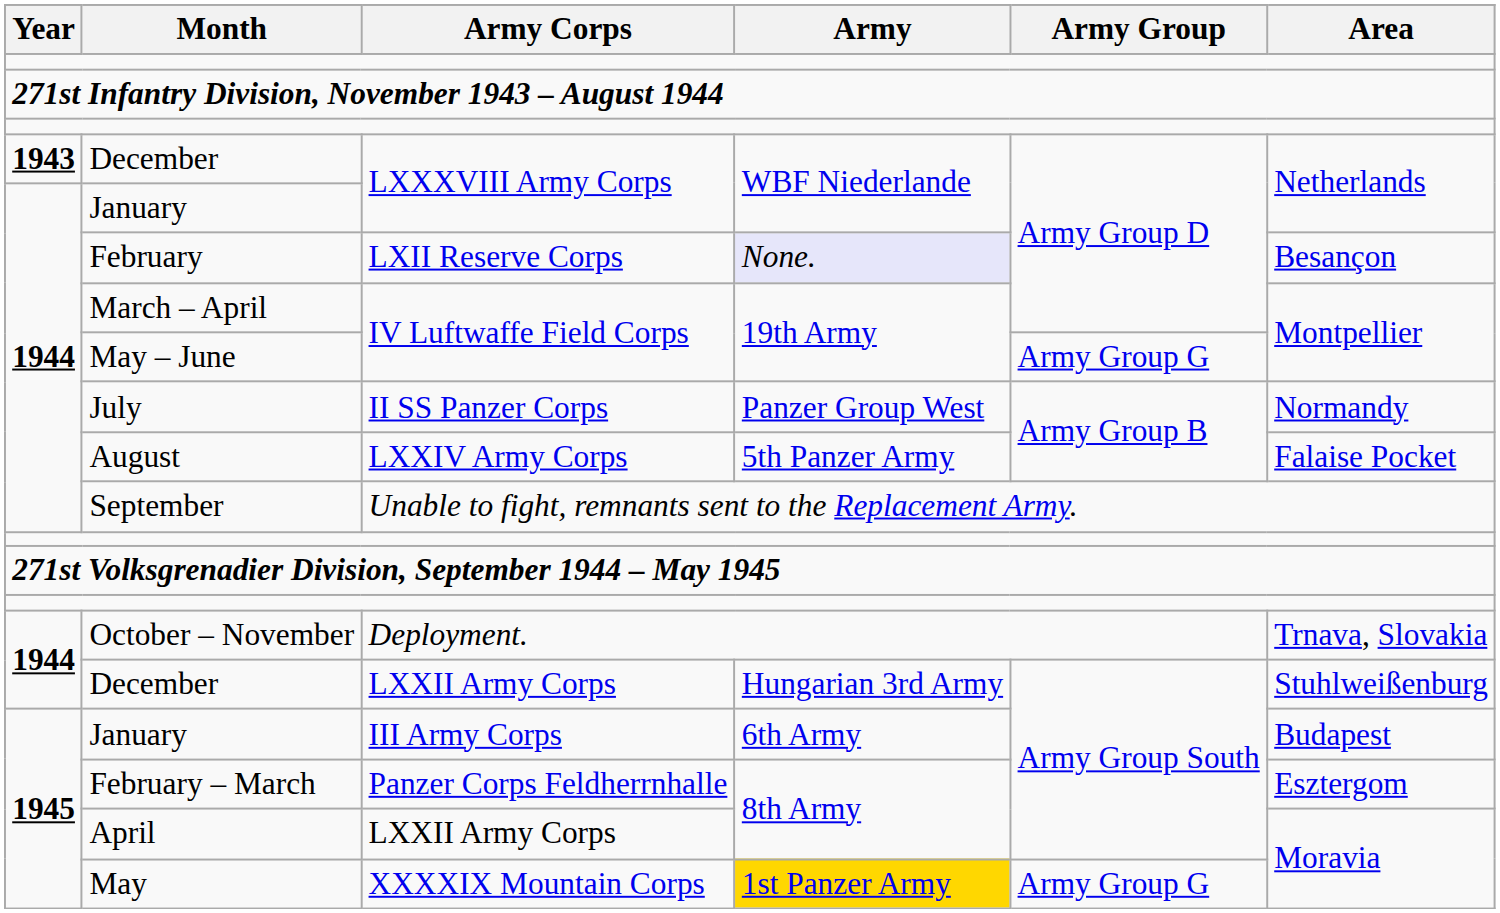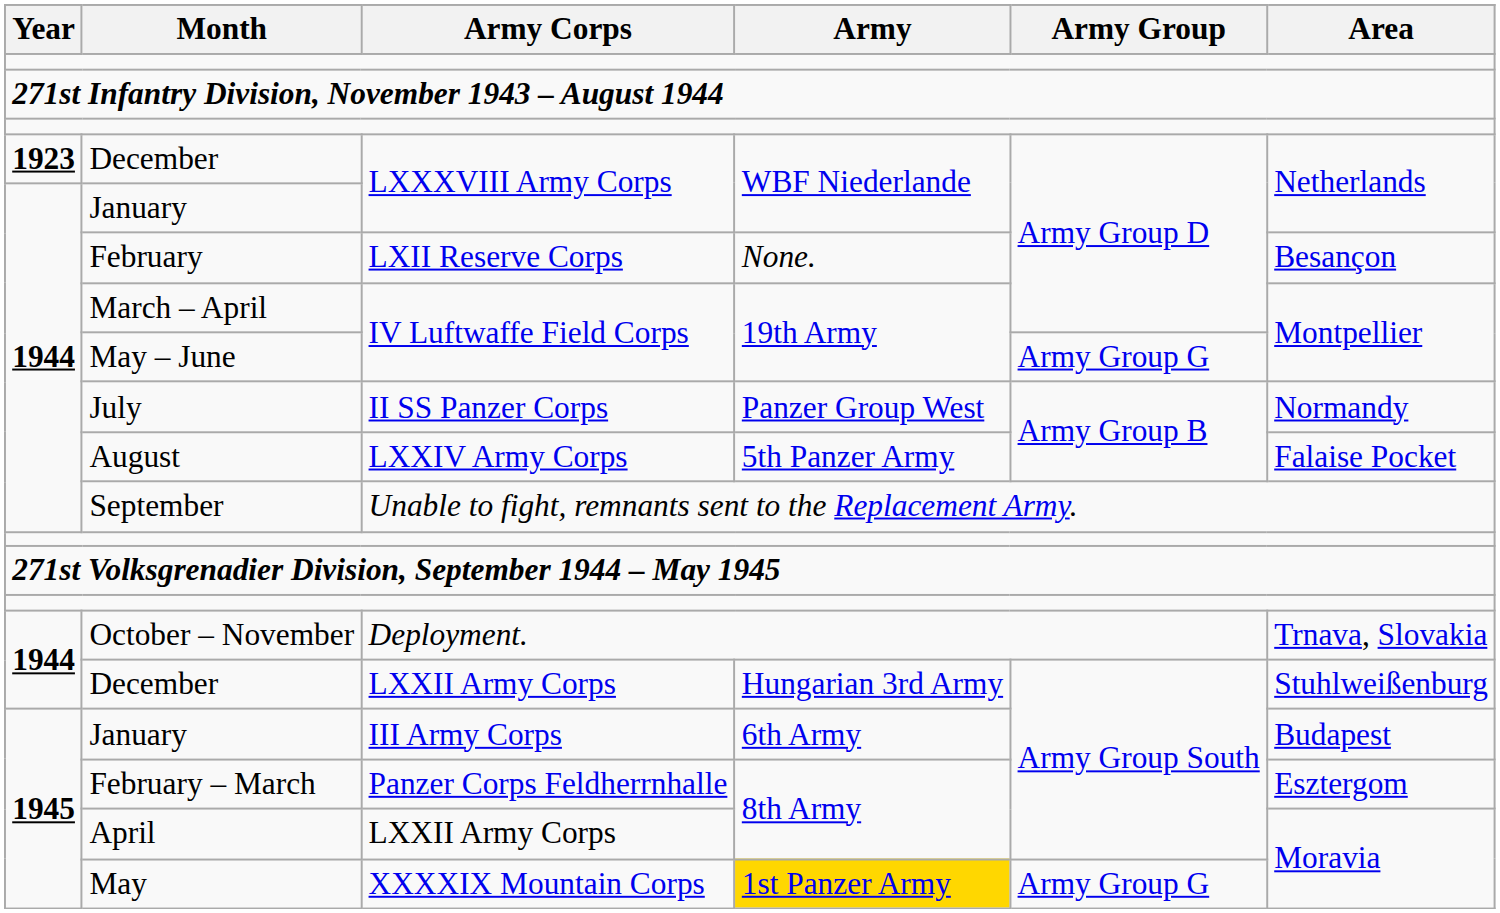 <table class="wikitable">
 <tr>
 <th>Year</th>
 <th>Month</th>
 <th>Army Corps</th>
 <th>Army</th>
 <th>Army Group</th>
 <th>Area</th>
 </tr>
 <tr>
 <td colspan="6"></td>
 </tr>
 <tr>
 <td colspan="6"><strong><em>271st Infantry Division, November 1943 – August 1944</em></strong></td>
 </tr>
 <tr>
 <td colspan="6"></td>
 </tr>
 <tr>
-<td><strong><u>1943</u></strong></td>
+<td><strong><u>1923</u></strong></td>
 <td>December</td>
 <td rowspan="2"><a href='#'>LXXXVIII Army Corps</a></td>
 <td rowspan="2"><a href='#'>WBF Niederlande</a></td>
 <td rowspan="4"><a href='#'>Army Group D</a></td>
 <td rowspan="2"><a href='#'>Netherlands</a></td>
 </tr>
 <tr>
 <td rowspan="7"><strong><u>1944</u></strong></td>
 <td>January</td>
 </tr>
 <tr>
 <td>February</td>
 <td><a href='#'>LXII Reserve Corps</a></td>
-<td style="background: lavender;"><em>None.</em></td>
+<td><em>None.</em></td>
 <td><a href='#'>Besançon</a></td>
 </tr>
 <tr>
 <td>March – April</td>
 <td rowspan="2"><a href='#'>IV Luftwaffe Field Corps</a></td>
 <td rowspan="2"><a href='#'>19th Army</a></td>
 <td rowspan="2"><a href='#'>Montpellier</a></td>
 </tr>
 <tr>
 <td>May – June</td>
 <td><a href='#'>Army Group G</a></td>
 </tr>
 <tr>
 <td>July</td>
 <td><a href='#'>II SS Panzer Corps</a></td>
 <td><a href='#'>Panzer Group West</a></td>
 <td rowspan="2"><a href='#'>Army Group B</a></td>
 <td><a href='#'>Normandy</a></td>
 </tr>
 <tr>
 <td>August</td>
 <td><a href='#'>LXXIV Army Corps</a></td>
 <td><a href='#'>5th Panzer Army</a></td>
 <td><a href='#'>Falaise Pocket</a></td>
 </tr>
 <tr>
 <td>September</td>
 <td colspan="4"><em>Unable to fight, remnants sent to the <a href='#'>Replacement Army</a>.</em></td>
 </tr>
 <tr>
 <td colspan="6"></td>
 </tr>
 <tr>
 <td colspan="6"><strong><em>271st Volksgrenadier Division, September 1944 – May 1945</em></strong></td>
 </tr>
 <tr>
 <td colspan="6"></td>
 </tr>
 <tr>
 <td rowspan="2"><strong><u>1944</u></strong></td>
 <td>October – November</td>
 <td colspan="3"><em>Deployment.</em></td>
 <td><a href='#'>Trnava</a>, <a href='#'>Slovakia</a></td>
 </tr>
 <tr>
 <td>December</td>
 <td><a href='#'>LXXII Army Corps</a></td>
 <td><a href='#'>Hungarian 3rd Army</a></td>
 <td rowspan="4"><a href='#'>Army Group South</a></td>
 <td><a href='#'>Stuhlweißenburg</a></td>
 </tr>
 <tr>
 <td rowspan="4"><strong><u>1945</u></strong></td>
 <td>January</td>
 <td><a href='#'>III Army Corps</a></td>
 <td><a href='#'>6th Army</a></td>
 <td><a href='#'>Budapest</a></td>
 </tr>
 <tr>
 <td>February – March</td>
 <td><a href='#'>Panzer Corps Feldherrnhalle</a></td>
 <td rowspan="2"><a href='#'>8th Army</a></td>
 <td><a href='#'>Esztergom</a></td>
 </tr>
 <tr>
 <td>April</td>
 <td>LXXII Army Corps</td>
 <td rowspan="2"><a href='#'>Moravia</a></td>
 </tr>
 <tr>
 <td>May</td>
 <td><a href='#'>XXXXIX Mountain Corps</a></td>
 <td style="background: gold;"><a href='#'>1st Panzer Army</a></td>
 <td><a href='#'>Army Group G</a></td>
 </tr>
 </table>
